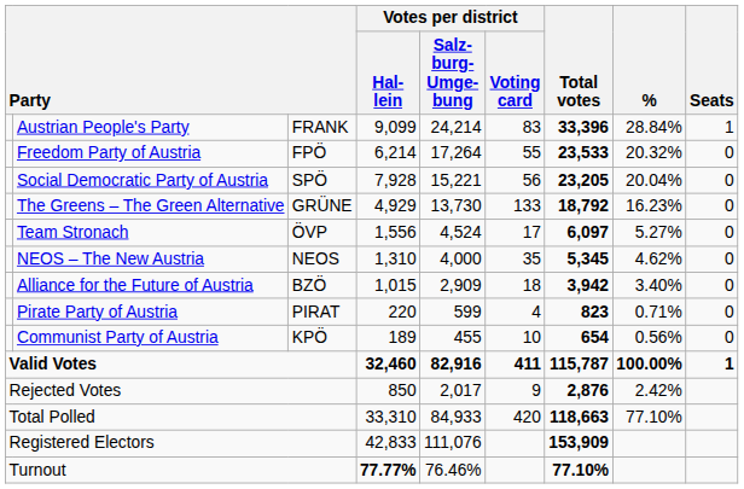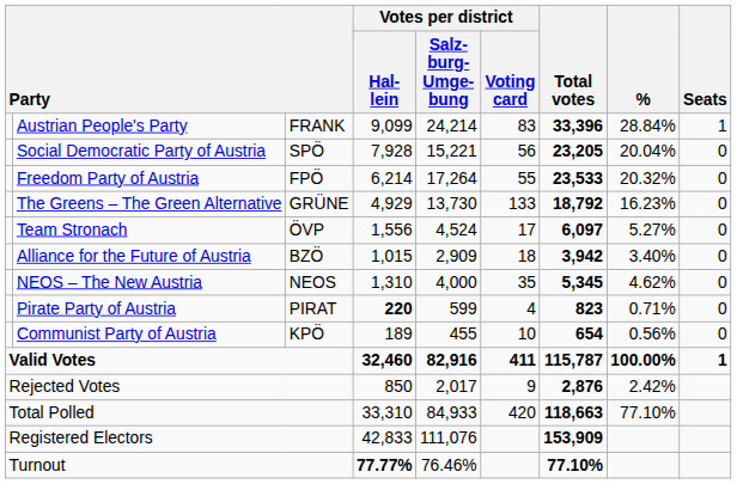 <table class="wikitable" border="1" style="text-align:right;">
 <tr>
 <th style="text-align:left;" valign=bottom rowspan=2 colspan=3>Party</th>
 <th colspan=3>Votes per district</th>
 <th align=center valign=bottom rowspan=2 width="50">Total<br>votes</th>
 <th align=center valign=bottom rowspan=2 width="50">%</th>
 <th align=center valign=bottom rowspan=2>Seats</th>
 </tr>
 <tr>
 <th align=center valign=bottom width="50"><a href='#'>Hal-<br>lein</a></th>
 <th align=center valign=bottom width="50"><a href='#'>Salz-<br>burg-<br>Umge-<br>bung</a></th>
 <th align=center valign=bottom width="50"><a href='#'>Voting<br>card</a></th>
 </tr>
 <tr>
 <td></td>
 <td align=left><a href='#'>Austrian People's Party</a></td>
 <td align=left>FRANK</td>
 <td>9,099</td>
 <td>24,214</td>
 <td>83</td>
 <td><strong>33,396</strong></td>
 <td>28.84%</td>
 <td>1</td>
 </tr>
 <tr>
 <td></td>
+<td align=left><a href='#'>Social Democratic Party of Austria</a></td>
+<td align=left>SPÖ</td>
+<td>7,928</td>
+<td>15,221</td>
+<td>56</td>
+<td><strong>23,205</strong></td>
+<td>20.04%</td>
+<td>0</td>
+</tr>
+<tr>
+<td></td>
 <td align=left><a href='#'>Freedom Party of Austria</a></td>
 <td align=left>FPÖ</td>
 <td>6,214</td>
 <td>17,264</td>
 <td>55</td>
 <td><strong>23,533</strong></td>
 <td>20.32%</td>
-<td>0</td>
-</tr>
-<tr>
-<td></td>
-<td align=left><a href='#'>Social Democratic Party of Austria</a></td>
-<td align=left>SPÖ</td>
-<td>7,928</td>
-<td>15,221</td>
-<td>56</td>
-<td><strong>23,205</strong></td>
-<td>20.04%</td>
 <td>0</td>
 </tr>
 <tr>
 <td></td>
 <td align=left style="white-space: nowrap;"><a href='#'>The Greens – The Green Alternative</a></td>
 <td align=left>GRÜNE</td>
 <td>4,929</td>
 <td>13,730</td>
 <td>133</td>
 <td><strong>18,792</strong></td>
 <td>16.23%</td>
 <td>0</td>
 </tr>
 <tr>
 <td></td>
 <td align=left><a href='#'>Team Stronach</a></td>
 <td align=left>ÖVP</td>
 <td>1,556</td>
 <td>4,524</td>
 <td>17</td>
 <td><strong>6,097</strong></td>
 <td>5.27%</td>
 <td>0</td>
 </tr>
 <tr>
 <td></td>
+<td align=left><a href='#'>Alliance for the Future of Austria</a></td>
+<td align=left>BZÖ</td>
+<td>1,015</td>
+<td>2,909</td>
+<td>18</td>
+<td><strong>3,942</strong></td>
+<td>3.40%</td>
+<td>0</td>
+</tr>
+<tr>
+<td></td>
 <td align=left><a href='#'>NEOS – The New Austria</a></td>
 <td align=left>NEOS</td>
 <td>1,310</td>
 <td>4,000</td>
 <td>35</td>
 <td><strong>5,345</strong></td>
 <td>4.62%</td>
 <td>0</td>
 </tr>
 <tr>
 <td></td>
-<td align=left><a href='#'>Alliance for the Future of Austria</a></td>
-<td align=left>BZÖ</td>
-<td>1,015</td>
-<td>2,909</td>
-<td>18</td>
-<td><strong>3,942</strong></td>
-<td>3.40%</td>
-<td>0</td>
-</tr>
-<tr>
-<td></td>
 <td align=left><a href='#'>Pirate Party of Austria</a></td>
 <td align=left>PIRAT</td>
-<td>220</td>
+<td><strong>220</strong></td>
 <td>599</td>
 <td>4</td>
 <td><strong>823</strong></td>
 <td>0.71%</td>
 <td>0</td>
 </tr>
 <tr>
 <td></td>
 <td align=left><a href='#'>Communist Party of Austria</a></td>
 <td align=left>KPÖ</td>
 <td>189</td>
 <td>455</td>
 <td>10</td>
 <td><strong>654</strong></td>
 <td>0.56%</td>
 <td>0</td>
 </tr>
 <tr style="font-weight:bold">
 <td align=left colspan=3>Valid Votes</td>
 <td>32,460</td>
 <td>82,916</td>
 <td>411</td>
 <td>115,787</td>
 <td>100.00%</td>
 <td>1</td>
 </tr>
 <tr>
 <td align=left colspan=3>Rejected Votes</td>
 <td>850</td>
 <td>2,017</td>
 <td>9</td>
 <td><strong>2,876</strong></td>
 <td>2.42%</td>
 <td></td>
 </tr>
 <tr>
 <td align=left colspan=3>Total Polled</td>
 <td>33,310</td>
 <td>84,933</td>
 <td>420</td>
 <td><strong>118,663</strong></td>
 <td>77.10%</td>
 <td></td>
 </tr>
 <tr>
 <td align=left colspan=3>Registered Electors</td>
 <td>42,833</td>
 <td>111,076</td>
 <td></td>
 <td><strong>153,909</strong></td>
 <td></td>
 <td></td>
 </tr>
 <tr>
 <td align=left colspan=3>Turnout</td>
 <td><strong>77.77%</strong></td>
 <td>76.46%</td>
 <td></td>
 <td><strong>77.10%</strong></td>
 <td></td>
 <td></td>
 </tr>
 </table>
